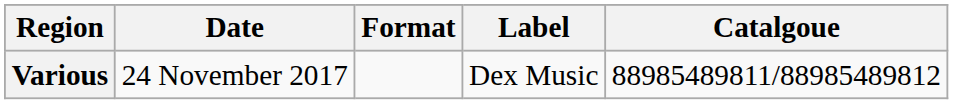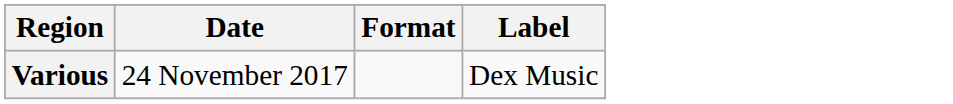 <table class="wikitable plainrowheaders">
 <tr>
 <th scope="col">Region</th>
 <th scope="col">Date</th>
 <th scope="col">Format</th>
 <th scope="col">Label</th>
-<th scope="col">Catalgoue</th>
 </tr>
 <tr>
 <th scope="row">Various</th>
 <td>24 November 2017</td>
 <td></td>
 <td>Dex Music</td>
-<td>88985489811/88985489812</td>
 </tr>
 </table>
